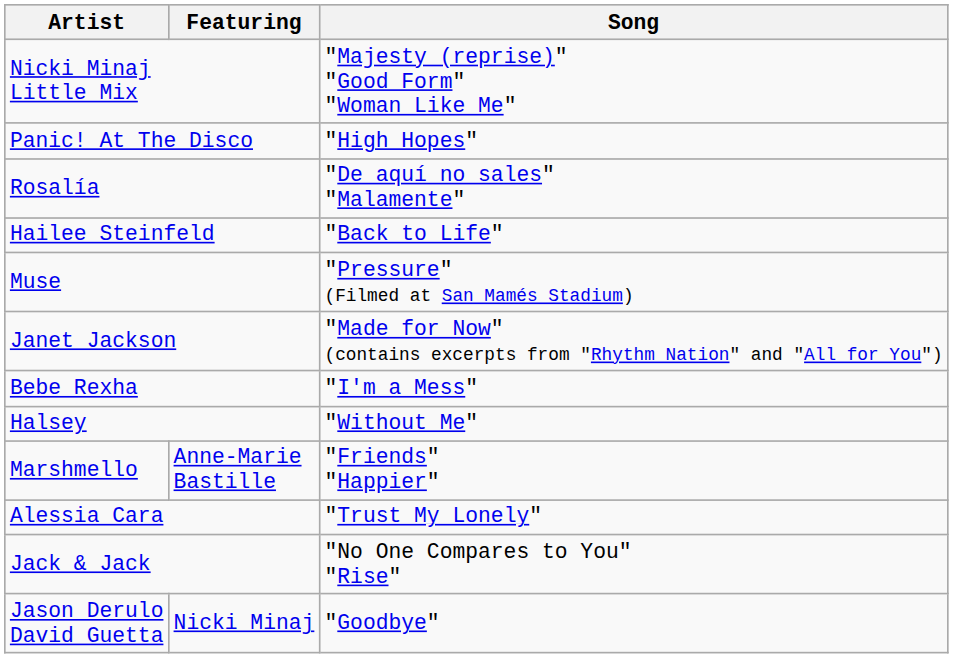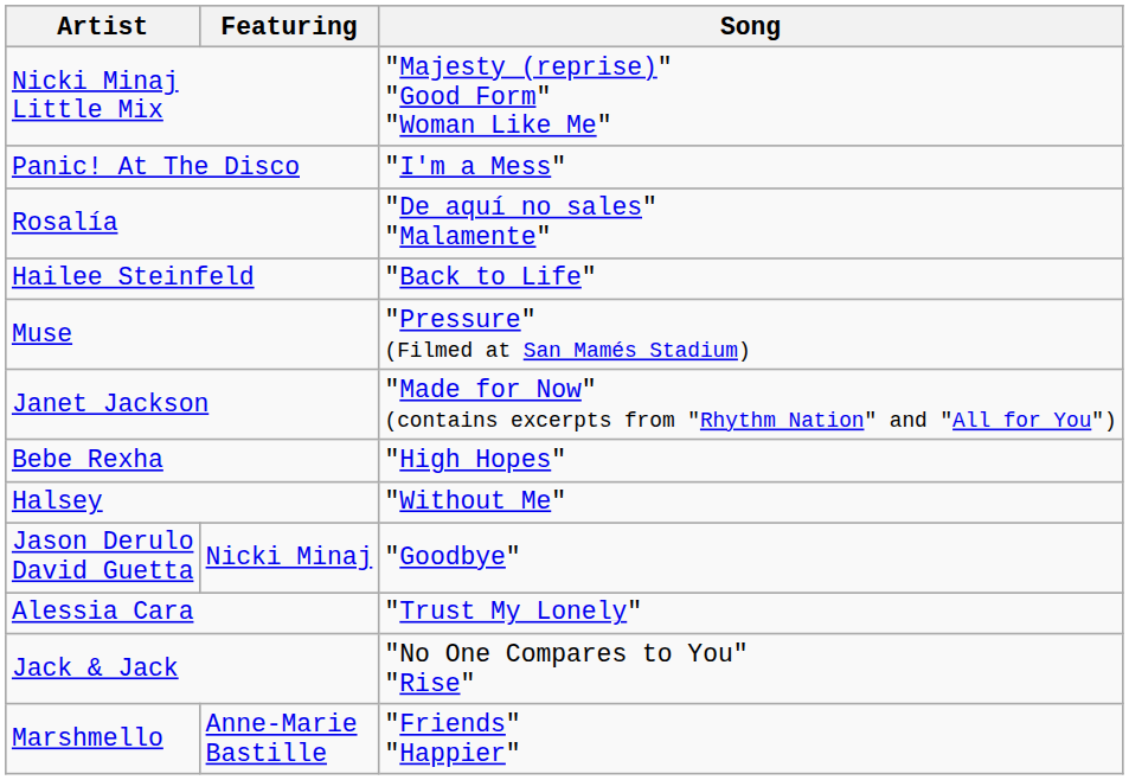 <table class="wikitable">
 <tr>
 <th>Artist</th>
 <th>Featuring</th>
 <th>Song</th>
 </tr>
 <tr>
 <td colspan="2"><a href='#'>Nicki Minaj</a><br><a href='#'>Little Mix</a></td>
 <td>"<a href='#'>Majesty (reprise)</a>"<br>"<a href='#'>Good Form</a>"<br>"<a href='#'>Woman Like Me</a>"</td>
 </tr>
 <tr>
 <td colspan="2"><a href='#'>Panic! At The Disco</a></td>
-<td>"<a href='#'>High Hopes</a>"</td>
+<td>"<a href='#'>I'm a Mess</a>"</td>
 </tr>
 <tr>
 <td colspan="2"><a href='#'>Rosalía</a></td>
 <td>"<a href='#'>De aquí no sales</a>"<br>"<a href='#'>Malamente</a>"</td>
 </tr>
 <tr>
 <td colspan="2"><a href='#'>Hailee Steinfeld</a></td>
 <td>"<a href='#'>Back to Life</a>"</td>
 </tr>
 <tr>
 <td colspan="2"><a href='#'>Muse</a></td>
 <td>"<a href='#'>Pressure</a>"<br><small>(Filmed at <a href='#'>San Mamés Stadium</a>)</small></td>
 </tr>
 <tr>
 <td colspan="2"><a href='#'>Janet Jackson</a></td>
 <td>"<a href='#'>Made for Now</a>" <br><small>(contains excerpts from "<a href='#'>Rhythm Nation</a>" and "<a href='#'>All for You</a>")</small></td>
 </tr>
 <tr>
 <td colspan="2"><a href='#'>Bebe Rexha</a></td>
-<td>"<a href='#'>I'm a Mess</a>"</td>
+<td>"<a href='#'>High Hopes</a>"</td>
 </tr>
 <tr>
 <td colspan="2"><a href='#'>Halsey</a></td>
 <td>"<a href='#'>Without Me</a>"</td>
 </tr>
 <tr>
-<td><a href='#'>Marshmello</a></td>
-<td><a href='#'>Anne-Marie</a><br><a href='#'>Bastille</a></td>
-<td>"<a href='#'>Friends</a>"<br>"<a href='#'>Happier</a>"</td>
+<td><a href='#'>Jason Derulo</a><br><a href='#'>David Guetta</a></td>
+<td><a href='#'>Nicki Minaj</a></td>
+<td>"<a href='#'>Goodbye</a>"</td>
 </tr>
 <tr>
 <td colspan="2"><a href='#'>Alessia Cara</a></td>
 <td>"<a href='#'>Trust My Lonely</a>"</td>
 </tr>
 <tr>
 <td colspan="2"><a href='#'>Jack & Jack</a></td>
 <td>"No One Compares to You" <br> "<a href='#'>Rise</a>"</td>
 </tr>
 <tr>
-<td><a href='#'>Jason Derulo</a><br><a href='#'>David Guetta</a></td>
-<td><a href='#'>Nicki Minaj</a></td>
-<td>"<a href='#'>Goodbye</a>"</td>
+<td><a href='#'>Marshmello</a></td>
+<td><a href='#'>Anne-Marie</a><br><a href='#'>Bastille</a></td>
+<td>"<a href='#'>Friends</a>"<br>"<a href='#'>Happier</a>"</td>
 </tr>
 </table>
